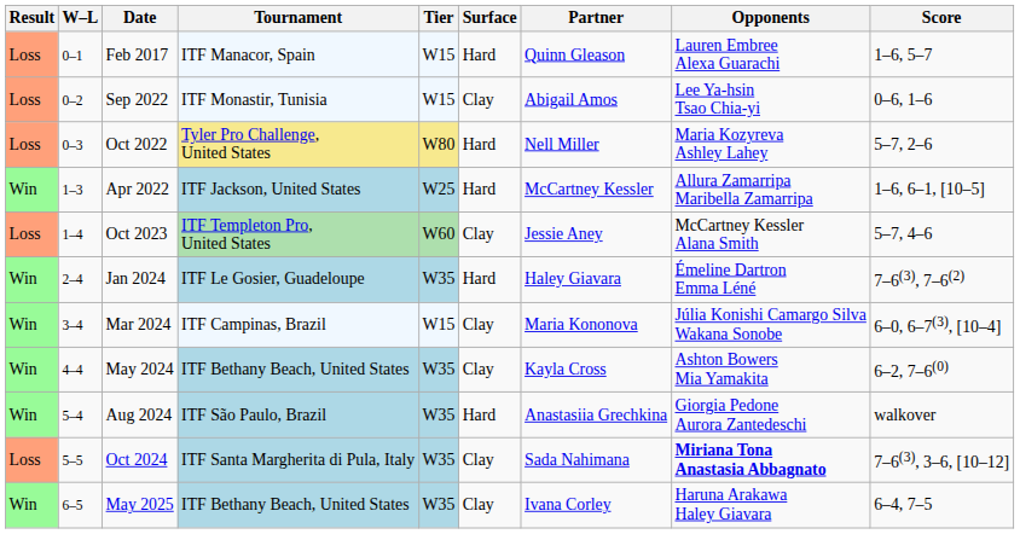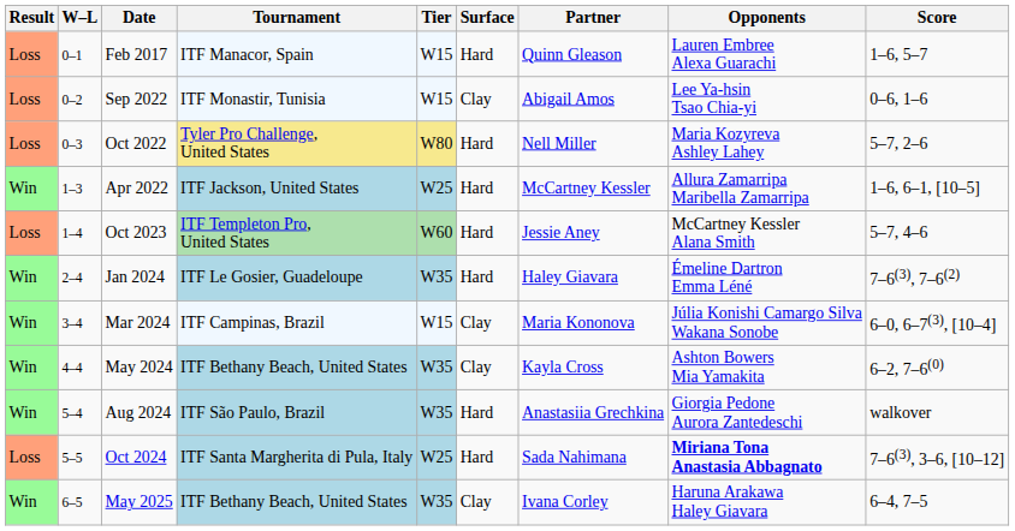 <table class="wikitable sortable">
 <tr>
 <th>Result</th>
 <th class=unsortable>W–L</th>
 <th>Date</th>
 <th>Tournament</th>
 <th>Tier</th>
 <th>Surface</th>
 <th>Partner</th>
 <th>Opponents</th>
 <th class=unsortable>Score</th>
 </tr>
 <tr>
 <td bgcolor=ffa07a>Loss</td>
 <td><small>0–1</small></td>
 <td>Feb 2017</td>
 <td style="background:#f0f8ff;">ITF Manacor, Spain</td>
 <td style="background:#f0f8ff;">W15</td>
 <td>Hard</td>
 <td> <a href='#'>Quinn Gleason</a></td>
 <td> <a href='#'>Lauren Embree</a> <br>  <a href='#'>Alexa Guarachi</a></td>
 <td>1–6, 5–7</td>
 </tr>
 <tr>
 <td bgcolor=ffa07a>Loss</td>
 <td><small>0–2</small></td>
 <td>Sep 2022</td>
 <td style="background:#f0f8ff;">ITF Monastir, Tunisia</td>
 <td style="background:#f0f8ff;">W15</td>
 <td>Clay</td>
 <td> <a href='#'>Abigail Amos</a></td>
 <td> <a href='#'>Lee Ya-hsin</a> <br>  <a href='#'>Tsao Chia-yi</a></td>
 <td>0–6, 1–6</td>
 </tr>
 <tr>
 <td bgcolor=ffa07a>Loss</td>
 <td><small>0–3</small></td>
 <td>Oct 2022</td>
 <td style="background:#f7e98e;"><a href='#'>Tyler Pro Challenge</a>, <br>United States</td>
 <td style="background:#f7e98e;">W80</td>
 <td>Hard</td>
 <td> <a href='#'>Nell Miller</a></td>
 <td> <a href='#'>Maria Kozyreva</a> <br>  <a href='#'>Ashley Lahey</a></td>
 <td>5–7, 2–6</td>
 </tr>
 <tr>
 <td style="background:#98fb98;">Win</td>
 <td><small>1–3</small></td>
 <td>Apr 2022</td>
 <td style="background:lightblue;">ITF Jackson, United States</td>
 <td style="background:lightblue;">W25</td>
 <td>Hard</td>
 <td> <a href='#'>McCartney Kessler</a></td>
 <td> <a href='#'>Allura Zamarripa</a> <br>  <a href='#'>Maribella Zamarripa</a></td>
 <td>1–6, 6–1, [10–5]</td>
 </tr>
 <tr>
 <td style="background:#ffa07a;">Loss</td>
 <td><small>1–4</small></td>
 <td>Oct 2023</td>
 <td style="background:#addfad;"><a href='#'>ITF Templeton Pro</a>, <br>United States</td>
 <td style="background:#addfad;">W60</td>
-<td>Clay</td>
+<td>Hard</td>
 <td> <a href='#'>Jessie Aney</a></td>
 <td> McCartney Kessler <br>  <a href='#'>Alana Smith</a></td>
 <td>5–7, 4–6</td>
 </tr>
 <tr>
 <td style="background:#98fb98;">Win</td>
 <td><small>2–4</small></td>
 <td>Jan 2024</td>
 <td style="background:lightblue;">ITF Le Gosier, Guadeloupe</td>
 <td style="background:lightblue;">W35</td>
 <td>Hard</td>
 <td> <a href='#'>Haley Giavara</a></td>
 <td> <a href='#'>Émeline Dartron</a> <br>  <a href='#'>Emma Léné</a></td>
 <td>7–6<sup>(3)</sup>, 7–6<sup>(2)</sup></td>
 </tr>
 <tr>
 <td style="background:#98fb98;">Win</td>
 <td><small>3–4</small></td>
 <td>Mar 2024</td>
 <td style="background:#f0f8ff;">ITF Campinas, Brazil</td>
 <td style="background:#f0f8ff;">W15</td>
 <td>Clay</td>
 <td> <a href='#'>Maria Kononova</a></td>
 <td> <a href='#'>Júlia Konishi Camargo Silva</a> <br>  <a href='#'>Wakana Sonobe</a></td>
 <td>6–0, 6–7<sup>(3)</sup>, [10–4]</td>
 </tr>
 <tr>
 <td style="background:#98fb98;">Win</td>
 <td><small>4–4</small></td>
 <td>May 2024</td>
 <td style="background:lightblue;">ITF Bethany Beach, United States</td>
 <td style="background:lightblue;">W35</td>
 <td>Clay</td>
 <td> <a href='#'>Kayla Cross</a></td>
 <td> <a href='#'>Ashton Bowers</a> <br>  <a href='#'>Mia Yamakita</a></td>
 <td>6–2, 7–6<sup>(0)</sup></td>
 </tr>
 <tr>
 <td style="background:#98fb98;">Win</td>
 <td><small>5–4</small></td>
 <td>Aug 2024</td>
 <td style="background:lightblue;">ITF São Paulo, Brazil</td>
 <td style="background:lightblue;">W35</td>
 <td>Hard</td>
 <td> <a href='#'>Anastasiia Grechkina</a></td>
 <td> <a href='#'>Giorgia Pedone</a> <br>  <a href='#'>Aurora Zantedeschi</a></td>
 <td>walkover</td>
 </tr>
 <tr>
 <td style="background:#ffa07a;">Loss</td>
 <td><small>5–5</small></td>
 <td><a href='#'>Oct 2024</a></td>
 <td style="background:lightblue;">ITF Santa Margherita di Pula, Italy</td>
-<td style="background:lightblue;">W35</td>
-<td>Clay</td>
+<td style="background:lightblue;">W25</td>
+<td>Hard</td>
 <td> <a href='#'>Sada Nahimana</a></td>
 <td><strong> <a href='#'>Miriana Tona</a> <br>  <a href='#'>Anastasia Abbagnato</a></strong></td>
 <td>7–6<sup>(3)</sup>, 3–6, [10–12]</td>
 </tr>
 <tr>
 <td style="background:#98FB98;">Win</td>
 <td><small>6–5</small></td>
 <td><a href='#'>May 2025</a></td>
 <td style="background:lightblue;">ITF Bethany Beach, United States</td>
 <td style="background:lightblue;">W35</td>
 <td>Clay</td>
 <td> <a href='#'>Ivana Corley</a></td>
 <td> <a href='#'>Haruna Arakawa</a> <br>  <a href='#'>Haley Giavara</a></td>
 <td>6–4, 7–5</td>
 </tr>
 </table>
